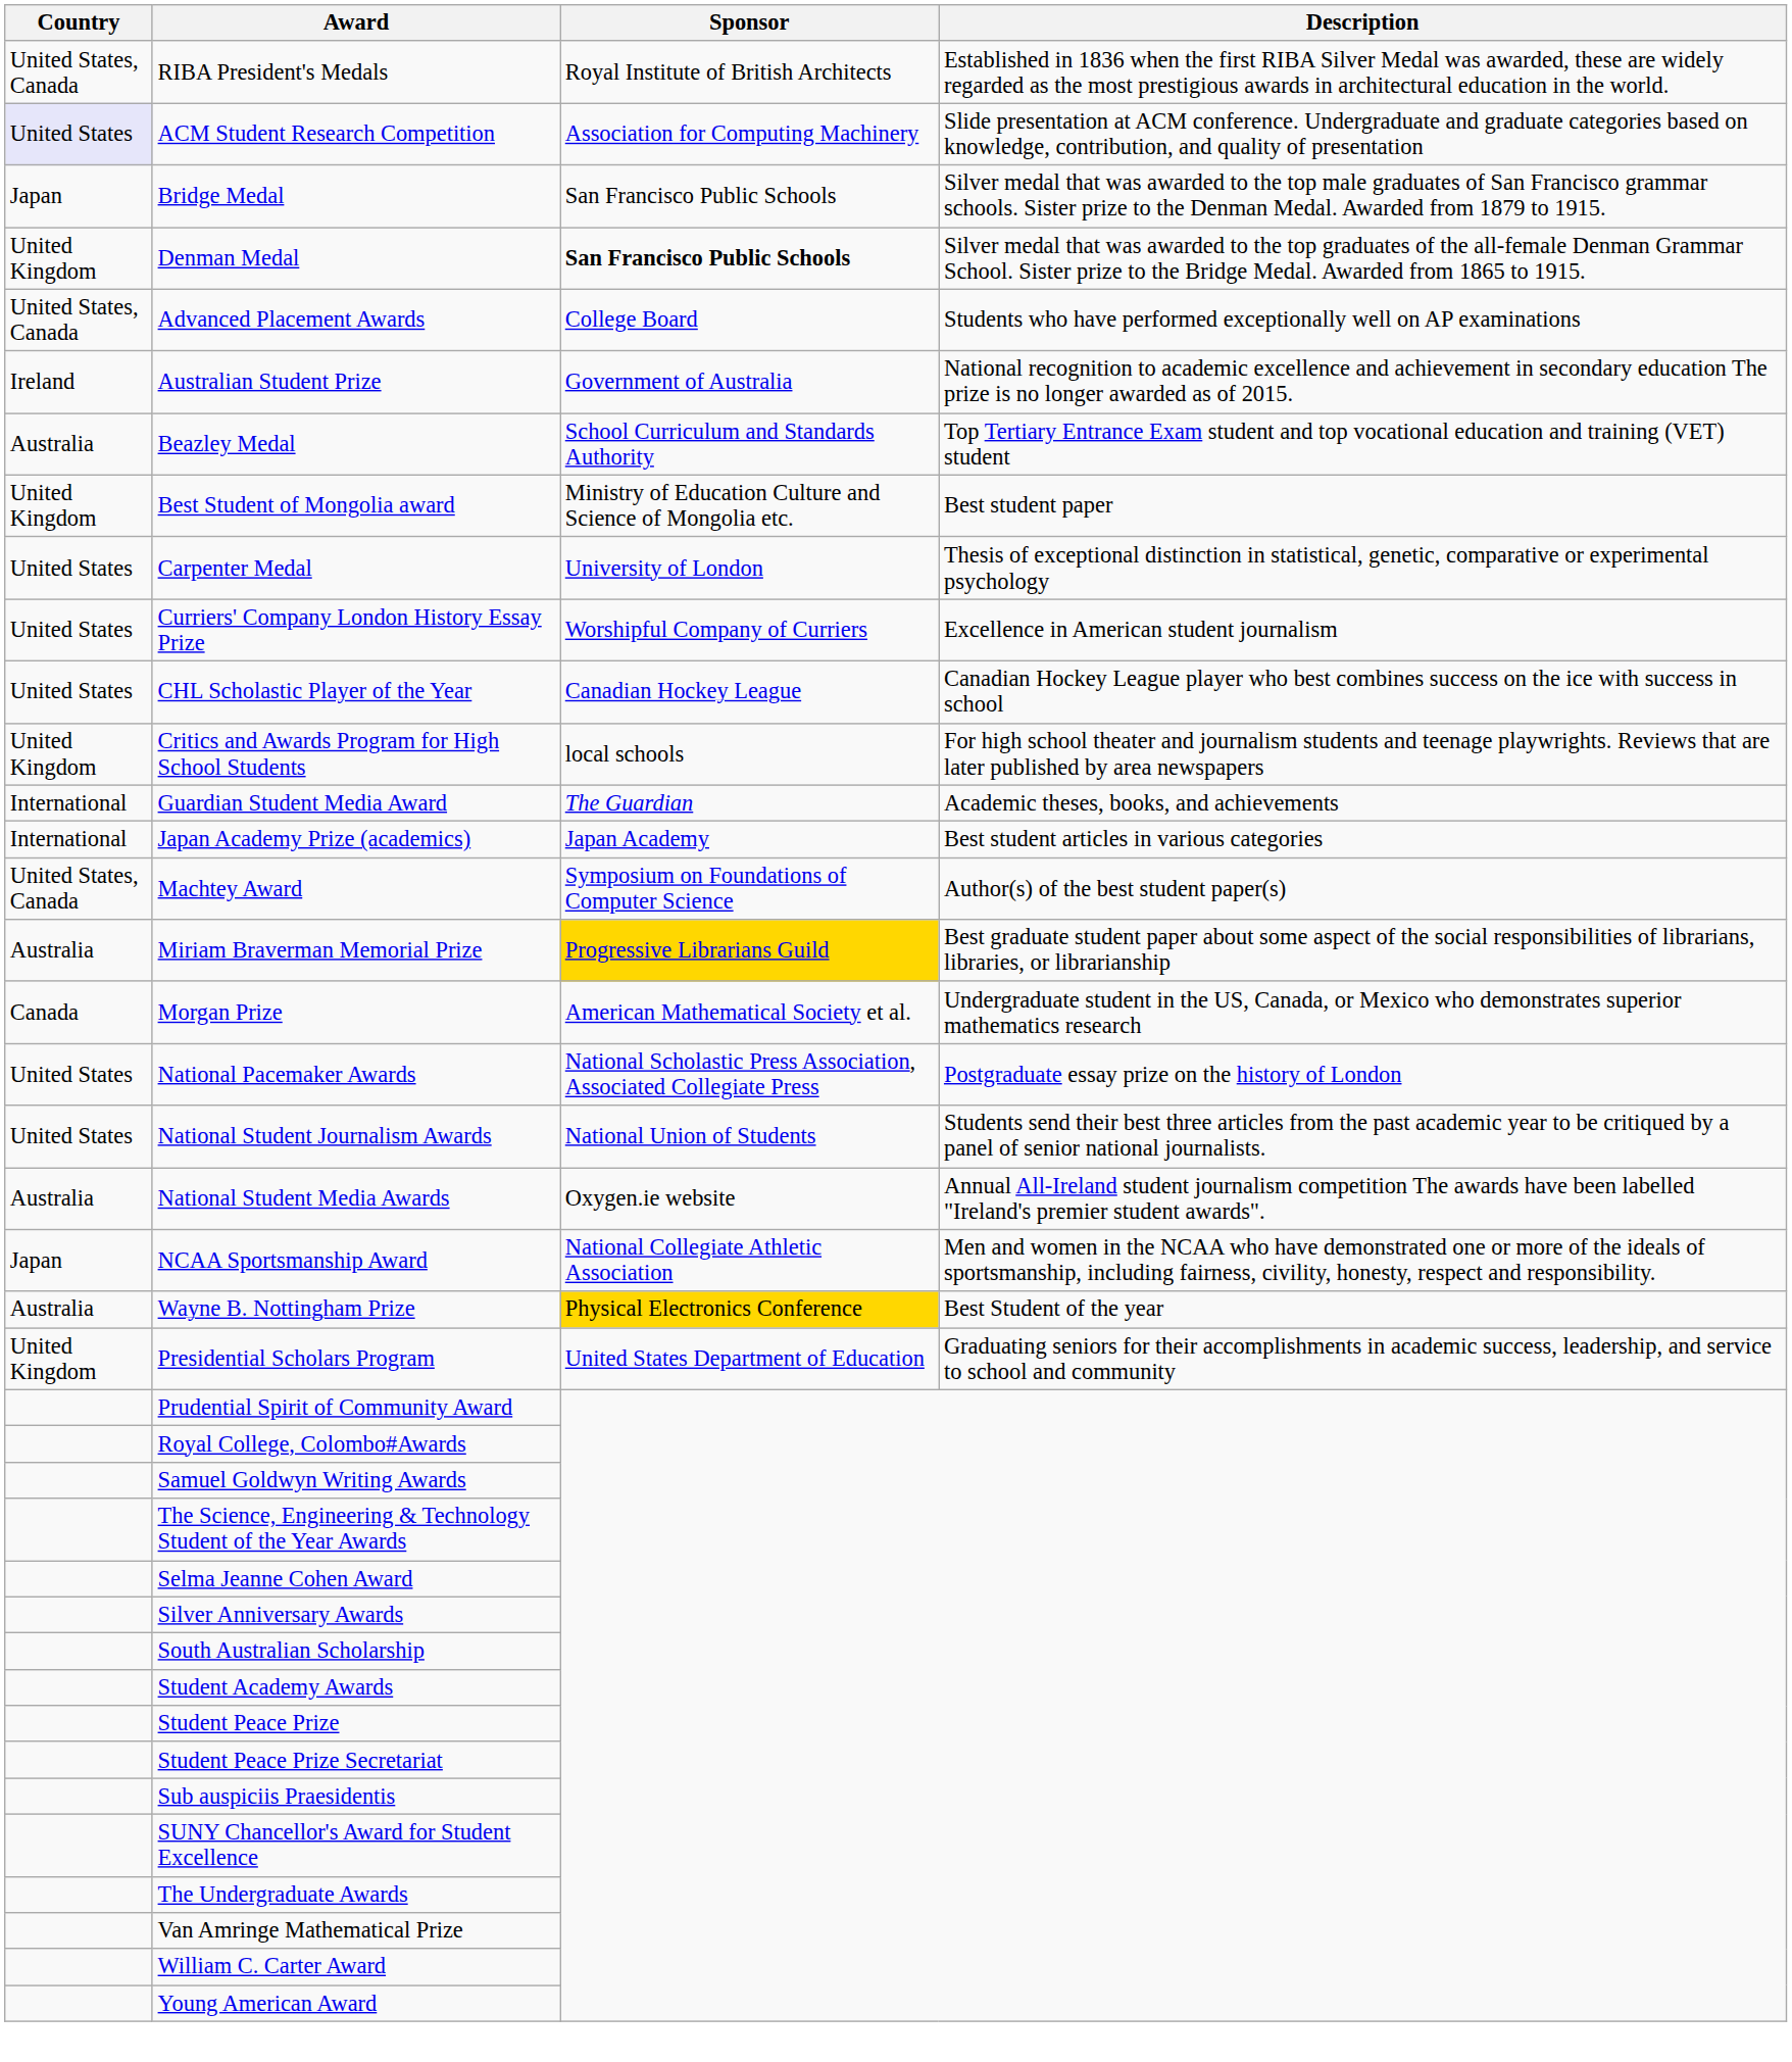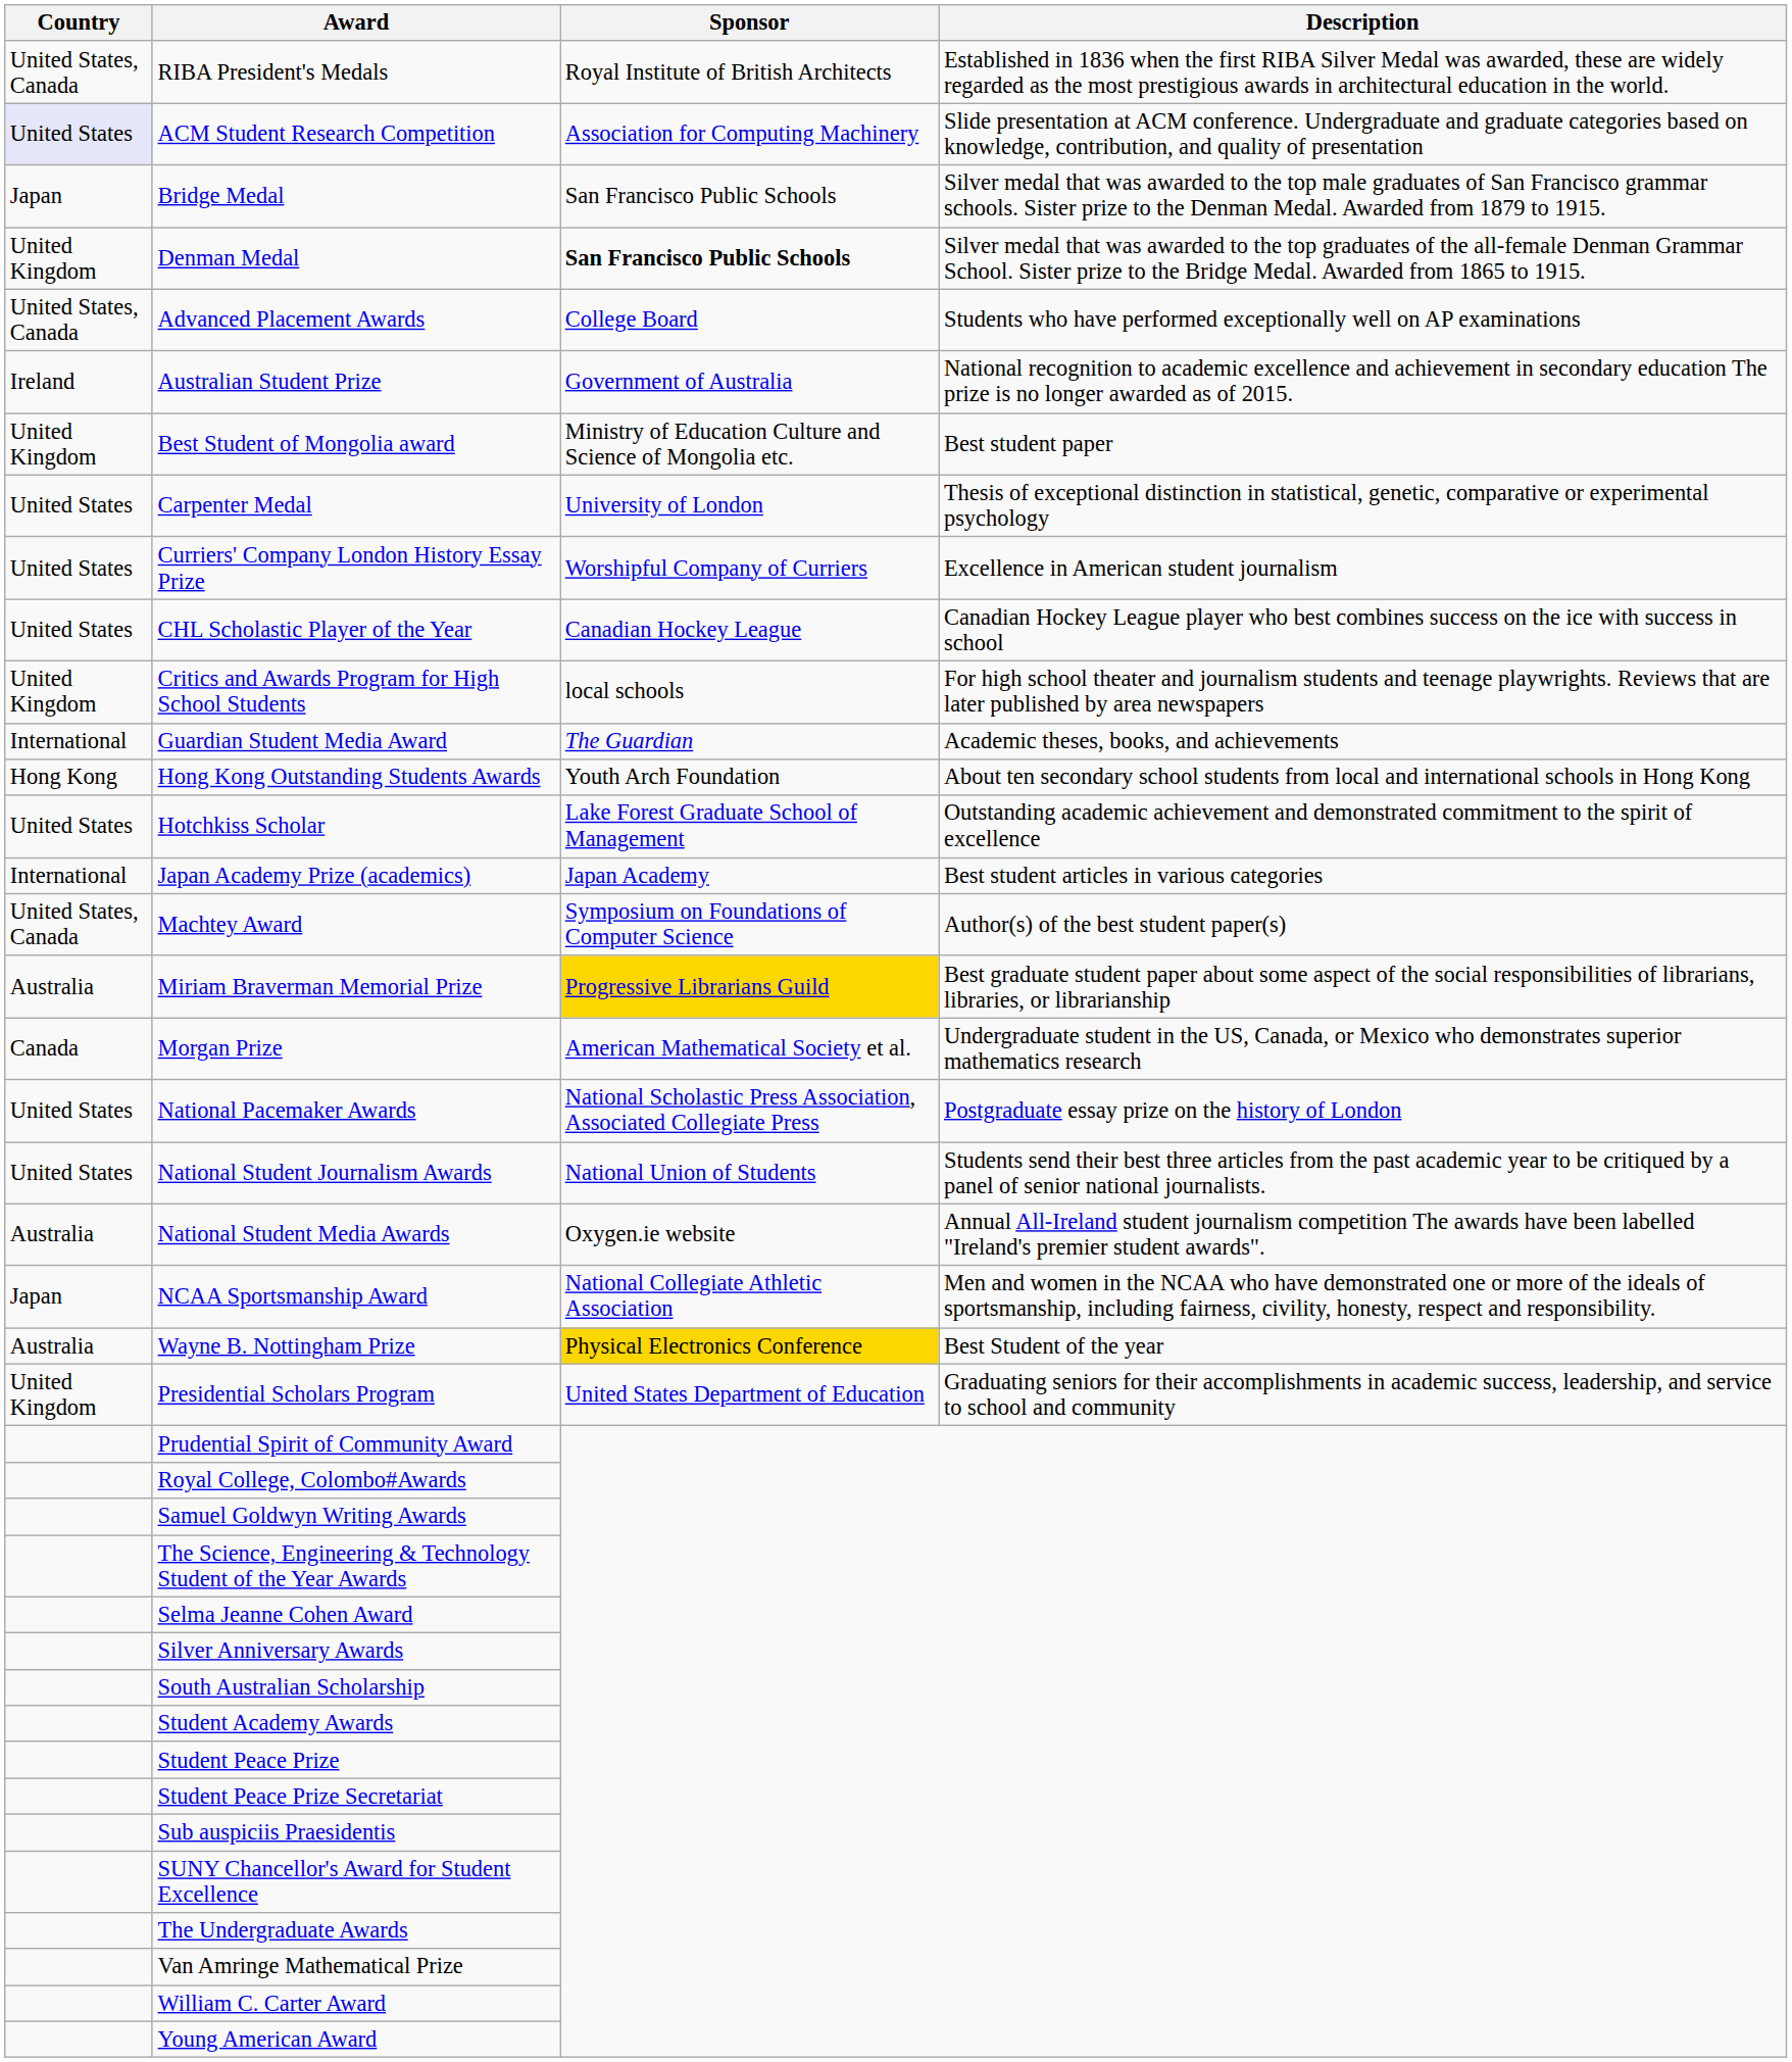 <table class="wikitable sortable">
 <tr>
 <th style="width:6em;">Country</th>
 <th>Award</th>
 <th>Sponsor</th>
 <th>Description</th>
 </tr>
 <tr>
 <td>United States, Canada</td>
 <td>RIBA President's Medals</td>
 <td>Royal Institute of British Architects</td>
 <td>Established in 1836 when the first RIBA Silver Medal was awarded, these are widely regarded as the most prestigious awards in architectural education in the world.</td>
 </tr>
 <tr>
 <td style="background: lavender;">United States</td>
 <td><a href='#'>ACM Student Research Competition</a></td>
 <td><a href='#'>Association for Computing Machinery</a></td>
 <td>Slide presentation at ACM conference. Undergraduate and graduate categories based on knowledge, contribution, and quality of presentation</td>
 </tr>
 <tr>
 <td>Japan</td>
 <td><a href='#'>Bridge Medal</a></td>
 <td>San Francisco Public Schools</td>
 <td>Silver medal that was awarded to the top male graduates of San Francisco grammar schools. Sister prize to the Denman Medal. Awarded from 1879 to 1915.</td>
 </tr>
 <tr>
 <td>United Kingdom</td>
 <td><a href='#'>Denman Medal</a></td>
 <td><strong>San Francisco Public Schools</strong></td>
 <td>Silver medal that was awarded to the top graduates of the all-female Denman Grammar School. Sister prize to the Bridge Medal. Awarded from 1865 to 1915.</td>
 </tr>
 <tr>
 <td>United States, Canada</td>
 <td><a href='#'>Advanced Placement Awards</a></td>
 <td><a href='#'>College Board</a></td>
 <td>Students who have performed exceptionally well on AP examinations</td>
 </tr>
 <tr>
 <td>Ireland</td>
 <td><a href='#'>Australian Student Prize</a></td>
 <td><a href='#'>Government of Australia</a></td>
 <td>National recognition to academic excellence and achievement in secondary education The prize is no longer awarded as of 2015.</td>
 </tr>
 <tr>
-<td>Australia</td>
-<td><a href='#'>Beazley Medal</a></td>
-<td><a href='#'>School Curriculum and Standards Authority</a></td>
-<td>Top <a href='#'>Tertiary Entrance Exam</a> student and top vocational education and training (VET) student</td>
-</tr>
-<tr>
 <td>United Kingdom</td>
 <td><a href='#'>Best Student of Mongolia award</a></td>
 <td>Ministry of Education Culture and Science of Mongolia etc.</td>
 <td>Best student paper</td>
 </tr>
 <tr>
 <td>United States</td>
 <td><a href='#'>Carpenter Medal</a></td>
 <td><a href='#'>University of London</a></td>
 <td>Thesis of exceptional distinction in statistical, genetic, comparative or experimental psychology</td>
 </tr>
 <tr>
 <td>United States</td>
 <td><a href='#'>Curriers' Company London History Essay Prize</a></td>
 <td><a href='#'>Worshipful Company of Curriers</a></td>
 <td>Excellence in American student journalism</td>
 </tr>
 <tr>
 <td>United States</td>
 <td><a href='#'>CHL Scholastic Player of the Year</a></td>
 <td><a href='#'>Canadian Hockey League</a></td>
 <td>Canadian Hockey League player who best combines success on the ice with success in school</td>
 </tr>
 <tr>
 <td>United Kingdom</td>
 <td><a href='#'>Critics and Awards Program for High School Students</a></td>
 <td>local schools</td>
 <td>For high school theater and journalism students and teenage playwrights. Reviews that are later published by area newspapers</td>
 </tr>
 <tr>
 <td>International</td>
 <td><a href='#'>Guardian Student Media Award</a></td>
 <td><em><a href='#'>The Guardian</a></em></td>
 <td>Academic theses, books, and achievements</td>
+</tr>
+<tr>
+<td>Hong Kong</td>
+<td><a href='#'>Hong Kong Outstanding Students Awards</a></td>
+<td>Youth Arch Foundation</td>
+<td>About ten secondary school students from local and international schools in Hong Kong</td>
+</tr>
+<tr>
+<td>United States</td>
+<td><a href='#'>Hotchkiss Scholar</a></td>
+<td><a href='#'>Lake Forest Graduate School of Management</a></td>
+<td>Outstanding academic achievement and demonstrated commitment to the spirit of excellence</td>
 </tr>
 <tr>
 <td>International</td>
 <td><a href='#'>Japan Academy Prize (academics)</a></td>
 <td><a href='#'>Japan Academy</a></td>
 <td>Best student articles in various categories</td>
 </tr>
 <tr>
 <td>United States, Canada</td>
 <td><a href='#'>Machtey Award</a></td>
 <td><a href='#'>Symposium on Foundations of Computer Science</a></td>
 <td>Author(s) of the best student paper(s)</td>
 </tr>
 <tr>
 <td>Australia</td>
 <td><a href='#'>Miriam Braverman Memorial Prize</a></td>
 <td style="background: gold;"><a href='#'>Progressive Librarians Guild</a></td>
 <td>Best graduate student paper about some aspect of the social responsibilities of librarians, libraries, or librarianship</td>
 </tr>
 <tr>
 <td>Canada</td>
 <td><a href='#'>Morgan Prize</a></td>
 <td><a href='#'>American Mathematical Society</a> et al.</td>
 <td>Undergraduate student in the US, Canada, or Mexico who demonstrates superior mathematics research</td>
 </tr>
 <tr>
 <td>United States</td>
 <td><a href='#'>National Pacemaker Awards</a></td>
 <td><a href='#'>National Scholastic Press Association</a>, <a href='#'>Associated Collegiate Press</a></td>
 <td><a href='#'>Postgraduate</a> essay prize on the <a href='#'>history of London</a></td>
 </tr>
 <tr>
 <td>United States</td>
 <td><a href='#'>National Student Journalism Awards</a></td>
 <td><a href='#'>National Union of Students</a></td>
 <td>Students send their best three articles from the past academic year to be critiqued by a panel of senior national journalists.</td>
 </tr>
 <tr>
 <td>Australia</td>
 <td><a href='#'>National Student Media Awards</a></td>
 <td>Oxygen.ie website</td>
 <td>Annual <a href='#'>All-Ireland</a> student journalism competition The awards have been labelled "Ireland's premier student awards".</td>
 </tr>
 <tr>
 <td>Japan</td>
 <td><a href='#'>NCAA Sportsmanship Award</a></td>
 <td><a href='#'>National Collegiate Athletic Association</a></td>
 <td>Men and women in the NCAA who have demonstrated one or more of the ideals of sportsmanship, including fairness, civility, honesty, respect and responsibility.</td>
 </tr>
 <tr>
 <td>Australia</td>
 <td><a href='#'>Wayne B. Nottingham Prize</a></td>
 <td style="background: gold;">Physical Electronics Conference</td>
 <td>Best Student of the year</td>
 </tr>
 <tr>
 <td>United Kingdom</td>
 <td><a href='#'>Presidential Scholars Program</a></td>
 <td><a href='#'>United States Department of Education</a></td>
 <td>Graduating seniors for their accomplishments in academic success, leadership, and service to school and community</td>
 </tr>
 <tr>
 <td></td>
 <td><a href='#'>Prudential Spirit of Community Award</a></td>
 </tr>
 <tr>
 <td></td>
 <td><a href='#'>Royal College, Colombo#Awards</a></td>
 </tr>
 <tr>
 <td></td>
 <td><a href='#'>Samuel Goldwyn Writing Awards</a></td>
 </tr>
 <tr>
 <td></td>
 <td><a href='#'>The Science, Engineering & Technology Student of the Year Awards</a></td>
 </tr>
 <tr>
 <td></td>
 <td><a href='#'>Selma Jeanne Cohen Award</a></td>
 </tr>
 <tr>
 <td></td>
 <td><a href='#'>Silver Anniversary Awards</a></td>
 </tr>
 <tr>
 <td></td>
 <td><a href='#'>South Australian Scholarship</a></td>
 </tr>
 <tr>
 <td></td>
 <td><a href='#'>Student Academy Awards</a></td>
 </tr>
 <tr>
 <td></td>
 <td><a href='#'>Student Peace Prize</a></td>
 </tr>
 <tr>
 <td></td>
 <td><a href='#'>Student Peace Prize Secretariat</a></td>
 </tr>
 <tr>
 <td></td>
 <td><a href='#'>Sub auspiciis Praesidentis</a></td>
 </tr>
 <tr>
 <td></td>
 <td><a href='#'>SUNY Chancellor's Award for Student Excellence</a></td>
 </tr>
 <tr>
 <td></td>
 <td><a href='#'>The Undergraduate Awards</a></td>
 </tr>
 <tr>
 <td></td>
 <td>Van Amringe Mathematical Prize</td>
 </tr>
 <tr>
 <td></td>
 <td><a href='#'>William C. Carter Award</a></td>
 </tr>
 <tr>
 <td></td>
 <td><a href='#'>Young American Award</a></td>
 </tr>
 </table>
